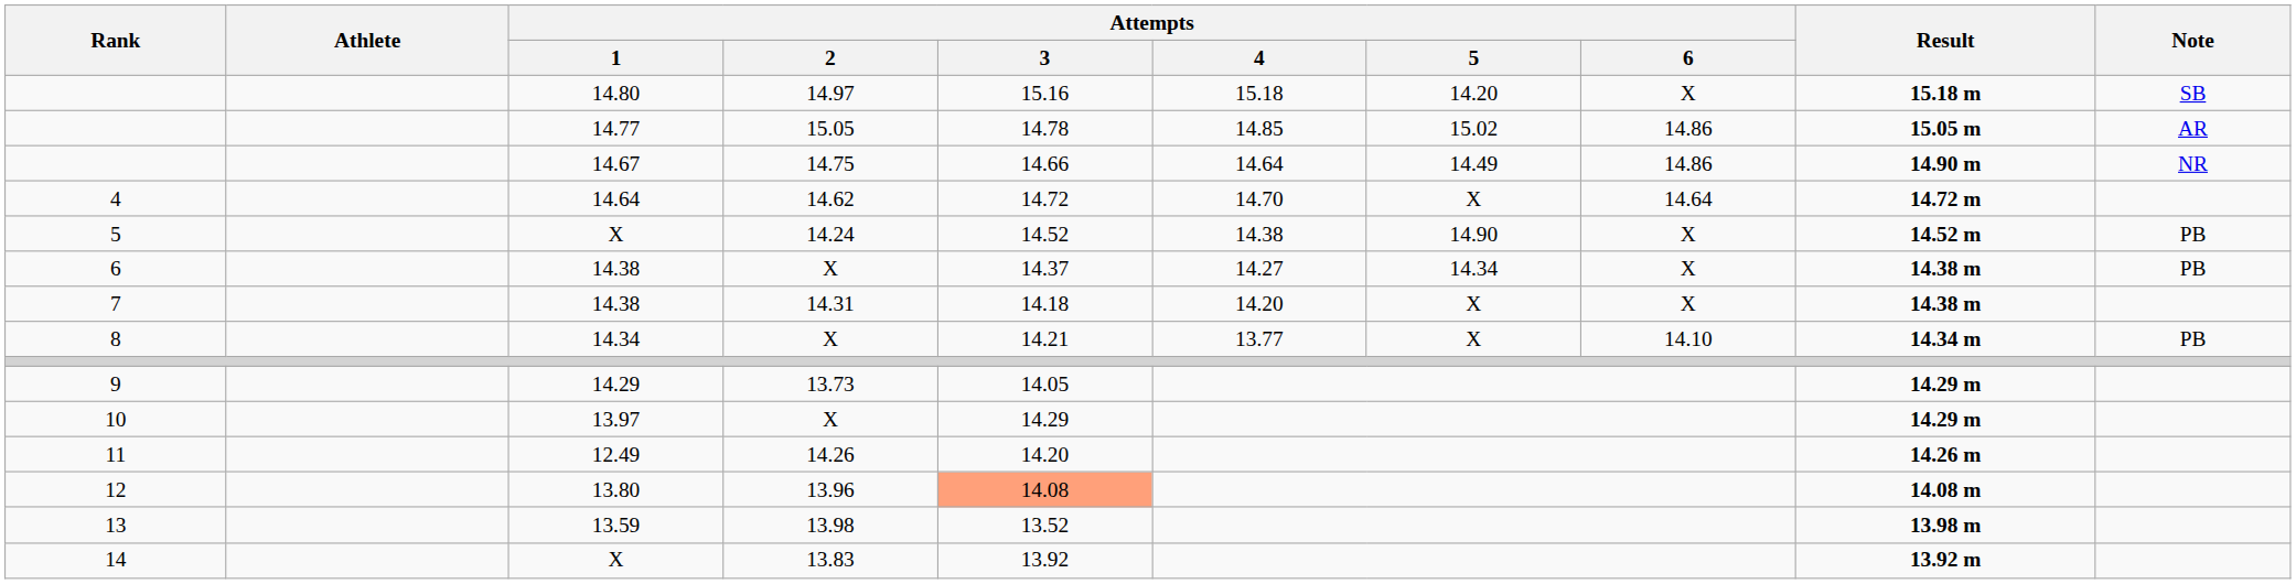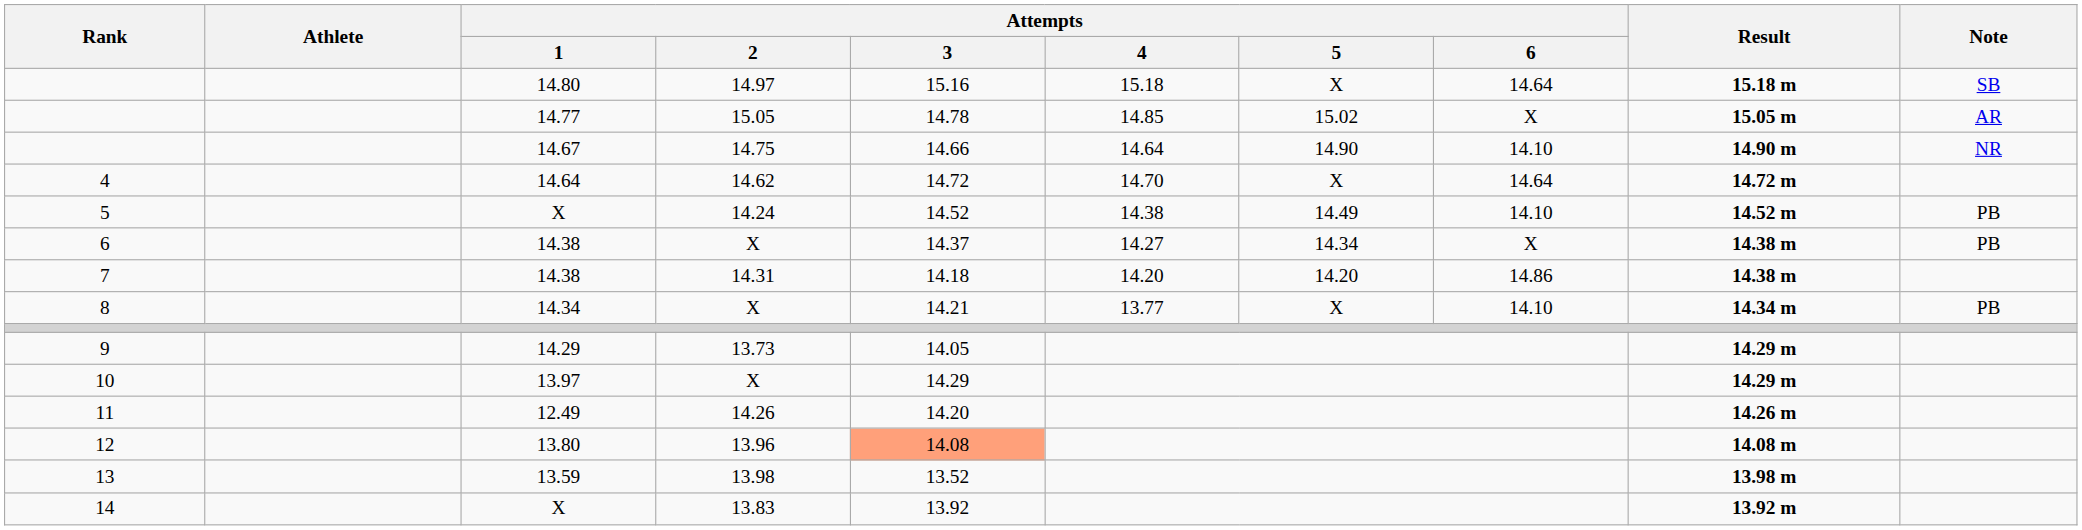 <table class="wikitable" style=" text-align:center; font-size:110%;" width="95%">
 <tr>
 <th rowspan="2">Rank</th>
 <th rowspan="2">Athlete</th>
 <th colspan="6">Attempts</th>
 <th rowspan="2">Result</th>
 <th rowspan="2">Note</th>
 </tr>
 <tr>
 <th>1</th>
 <th>2</th>
 <th>3</th>
 <th>4</th>
 <th>5</th>
 <th>6</th>
 </tr>
 <tr>
 <td></td>
 <td align=left></td>
 <td>14.80</td>
 <td>14.97</td>
 <td>15.16</td>
 <td>15.18</td>
-<td>14.20</td>
 <td>X</td>
+<td>14.64</td>
 <td><strong>15.18 m </strong></td>
 <td><a href='#'>SB</a></td>
 </tr>
 <tr>
 <td></td>
 <td align=left></td>
 <td>14.77</td>
 <td>15.05</td>
 <td>14.78</td>
 <td>14.85</td>
 <td>15.02</td>
-<td>14.86</td>
+<td>X</td>
 <td><strong>15.05 m </strong></td>
 <td><a href='#'>AR</a></td>
 </tr>
 <tr>
 <td></td>
 <td align=left></td>
 <td>14.67</td>
 <td>14.75</td>
 <td>14.66</td>
 <td>14.64</td>
-<td>14.49</td>
-<td>14.86</td>
+<td>14.90</td>
+<td>14.10</td>
 <td><strong>14.90 m </strong></td>
 <td><a href='#'>NR</a></td>
 </tr>
 <tr>
 <td>4</td>
 <td align=left></td>
 <td>14.64</td>
 <td>14.62</td>
 <td>14.72</td>
 <td>14.70</td>
 <td>X</td>
 <td>14.64</td>
 <td><strong>14.72 m </strong></td>
 <td></td>
 </tr>
 <tr>
 <td>5</td>
 <td align=left></td>
 <td>X</td>
 <td>14.24</td>
 <td>14.52</td>
 <td>14.38</td>
-<td>14.90</td>
-<td>X</td>
+<td>14.49</td>
+<td>14.10</td>
 <td><strong>14.52 m </strong></td>
 <td>PB</td>
 </tr>
 <tr>
 <td>6</td>
 <td align=left></td>
 <td>14.38</td>
 <td>X</td>
 <td>14.37</td>
 <td>14.27</td>
 <td>14.34</td>
 <td>X</td>
 <td><strong>14.38 m </strong></td>
 <td>PB</td>
 </tr>
 <tr>
 <td>7</td>
 <td align=left></td>
 <td>14.38</td>
 <td>14.31</td>
 <td>14.18</td>
 <td>14.20</td>
-<td>X</td>
-<td>X</td>
+<td>14.20</td>
+<td>14.86</td>
 <td><strong>14.38 m </strong></td>
 <td></td>
 </tr>
 <tr>
 <td>8</td>
 <td align=left></td>
 <td>14.34</td>
 <td>X</td>
 <td>14.21</td>
 <td>13.77</td>
 <td>X</td>
 <td>14.10</td>
 <td><strong>14.34 m </strong></td>
 <td>PB</td>
 </tr>
 <tr>
 <td colspan=10 bgcolor=lightgray></td>
 </tr>
 <tr>
 <td>9</td>
 <td align=left></td>
 <td>14.29</td>
 <td>13.73</td>
 <td>14.05</td>
 <td colspan=3></td>
 <td><strong>14.29 m </strong></td>
 <td></td>
 </tr>
 <tr>
 <td>10</td>
 <td align=left></td>
 <td>13.97</td>
 <td>X</td>
 <td>14.29</td>
 <td colspan=3></td>
 <td><strong>14.29 m </strong></td>
 <td></td>
 </tr>
 <tr>
 <td>11</td>
 <td align=left></td>
 <td>12.49</td>
 <td>14.26</td>
 <td>14.20</td>
 <td colspan=3></td>
 <td><strong>14.26 m </strong></td>
 <td></td>
 </tr>
 <tr>
 <td>12</td>
 <td align=left></td>
 <td>13.80</td>
 <td>13.96</td>
 <td style="background: lightsalmon;">14.08</td>
 <td colspan=3></td>
 <td><strong>14.08 m </strong></td>
 <td></td>
 </tr>
 <tr>
 <td>13</td>
 <td align=left></td>
 <td>13.59</td>
 <td>13.98</td>
 <td>13.52</td>
 <td colspan=3></td>
 <td><strong>13.98 m </strong></td>
 <td></td>
 </tr>
 <tr>
 <td>14</td>
 <td align=left></td>
 <td>X</td>
 <td>13.83</td>
 <td>13.92</td>
 <td colspan=3></td>
 <td><strong>13.92 m </strong></td>
 <td></td>
 </tr>
 </table>
